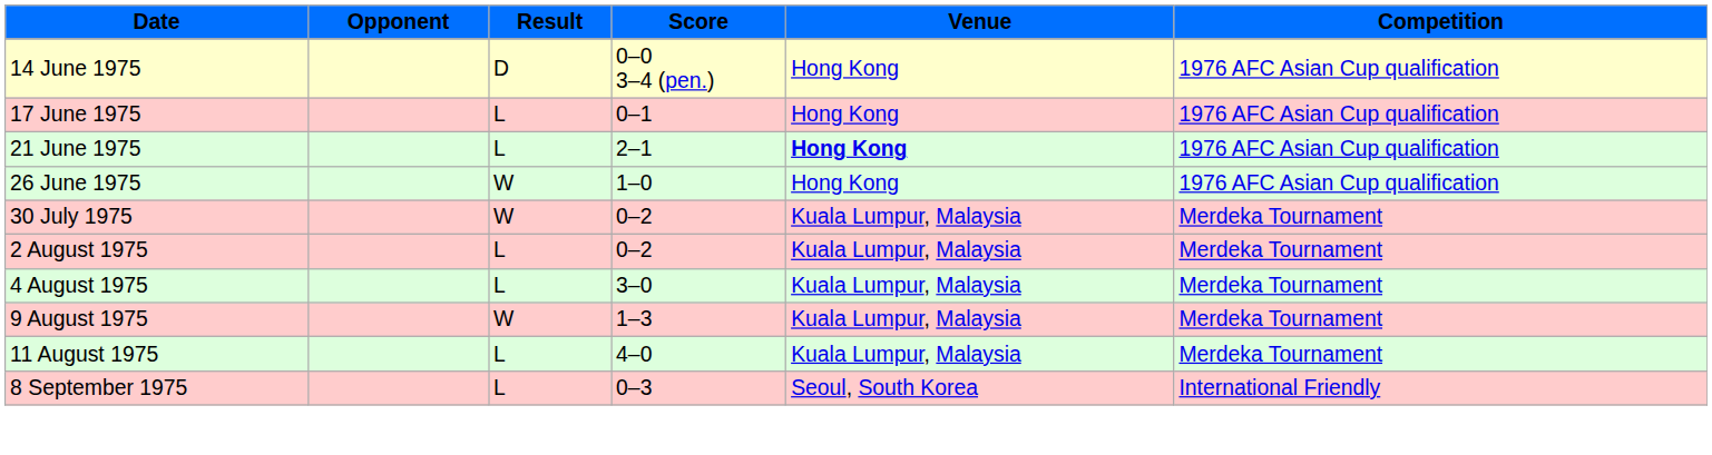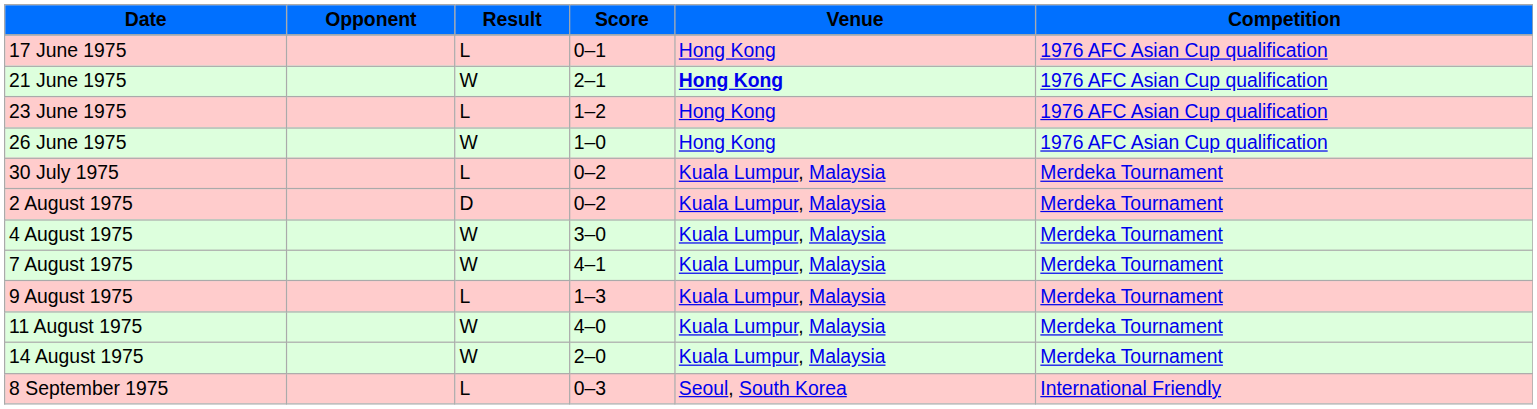 <table width=100% class="wikitable">
 <tr>
 <th style="background:#0070FF;"><span>Date</span></th>
 <th style="background:#0070FF;"><span>Opponent</span></th>
 <th style="background:#0070FF;"><span>Result</span></th>
 <th style="background:#0070FF;"><span>Score</span></th>
 <th style="background:#0070FF;"><span>Venue</span></th>
 <th style="background:#0070FF;"><span>Competition</span></th>
 </tr>
 <tr>
-</tr>
-<tr style="background:#ffc;">
-<td>14 June 1975</td>
-<td></td>
-<td>D</td>
-<td>0–0<br>3–4 (<a href='#'>pen.</a>)</td>
-<td> <a href='#'>Hong Kong</a></td>
-<td><a href='#'>1976 AFC Asian Cup qualification</a></td>
 </tr>
 <tr style="background:#fcc;">
 <td>17 June 1975</td>
 <td></td>
 <td>L</td>
 <td>0–1</td>
 <td> <a href='#'>Hong Kong</a></td>
 <td><a href='#'>1976 AFC Asian Cup qualification</a></td>
 </tr>
 <tr style="background:#dfd;">
 <td>21 June 1975</td>
 <td></td>
-<td>L</td>
+<td>W</td>
 <td>2–1</td>
 <td><strong> <a href='#'>Hong Kong</a></strong></td>
+<td><a href='#'>1976 AFC Asian Cup qualification</a></td>
+</tr>
+<tr style="background:#fcc;">
+<td>23 June 1975</td>
+<td></td>
+<td>L</td>
+<td>1–2</td>
+<td> <a href='#'>Hong Kong</a></td>
 <td><a href='#'>1976 AFC Asian Cup qualification</a></td>
 </tr>
 <tr style="background:#dfd;">
 <td>26 June 1975</td>
 <td></td>
 <td>W</td>
 <td>1–0</td>
 <td> <a href='#'>Hong Kong</a></td>
 <td><a href='#'>1976 AFC Asian Cup qualification</a></td>
 </tr>
 <tr style="background:#fcc;">
 <td>30 July 1975</td>
 <td></td>
-<td>W</td>
+<td>L</td>
 <td>0–2</td>
 <td> <a href='#'>Kuala Lumpur</a>, <a href='#'>Malaysia</a></td>
 <td><a href='#'>Merdeka Tournament</a></td>
 </tr>
 <tr style="background:#fcc;">
 <td>2 August 1975</td>
 <td></td>
-<td>L</td>
+<td>D</td>
 <td>0–2</td>
 <td> <a href='#'>Kuala Lumpur</a>, <a href='#'>Malaysia</a></td>
 <td><a href='#'>Merdeka Tournament</a></td>
 </tr>
 <tr style="background:#dfd;">
 <td>4 August 1975</td>
 <td></td>
-<td>L</td>
+<td>W</td>
 <td>3–0</td>
+<td> <a href='#'>Kuala Lumpur</a>, <a href='#'>Malaysia</a></td>
+<td><a href='#'>Merdeka Tournament</a></td>
+</tr>
+<tr style="background:#dfd;">
+<td>7 August 1975</td>
+<td></td>
+<td>W</td>
+<td>4–1</td>
 <td> <a href='#'>Kuala Lumpur</a>, <a href='#'>Malaysia</a></td>
 <td><a href='#'>Merdeka Tournament</a></td>
 </tr>
 <tr style="background:#fcc;">
 <td>9 August 1975</td>
 <td></td>
-<td>W</td>
+<td>L</td>
 <td>1–3</td>
 <td> <a href='#'>Kuala Lumpur</a>, <a href='#'>Malaysia</a></td>
 <td><a href='#'>Merdeka Tournament</a></td>
 </tr>
 <tr style="background:#dfd;">
 <td>11 August 1975</td>
 <td></td>
-<td>L</td>
+<td>W</td>
 <td>4–0</td>
+<td> <a href='#'>Kuala Lumpur</a>, <a href='#'>Malaysia</a></td>
+<td><a href='#'>Merdeka Tournament</a></td>
+</tr>
+<tr style="background:#dfd;">
+<td>14 August 1975</td>
+<td></td>
+<td>W</td>
+<td>2–0</td>
 <td> <a href='#'>Kuala Lumpur</a>, <a href='#'>Malaysia</a></td>
 <td><a href='#'>Merdeka Tournament</a></td>
 </tr>
 <tr style="background:#fcc;">
 <td>8 September 1975</td>
 <td></td>
 <td>L</td>
 <td>0–3</td>
 <td> <a href='#'>Seoul</a>, <a href='#'>South Korea</a></td>
 <td><a href='#'>International Friendly</a></td>
 </tr>
 </table>
